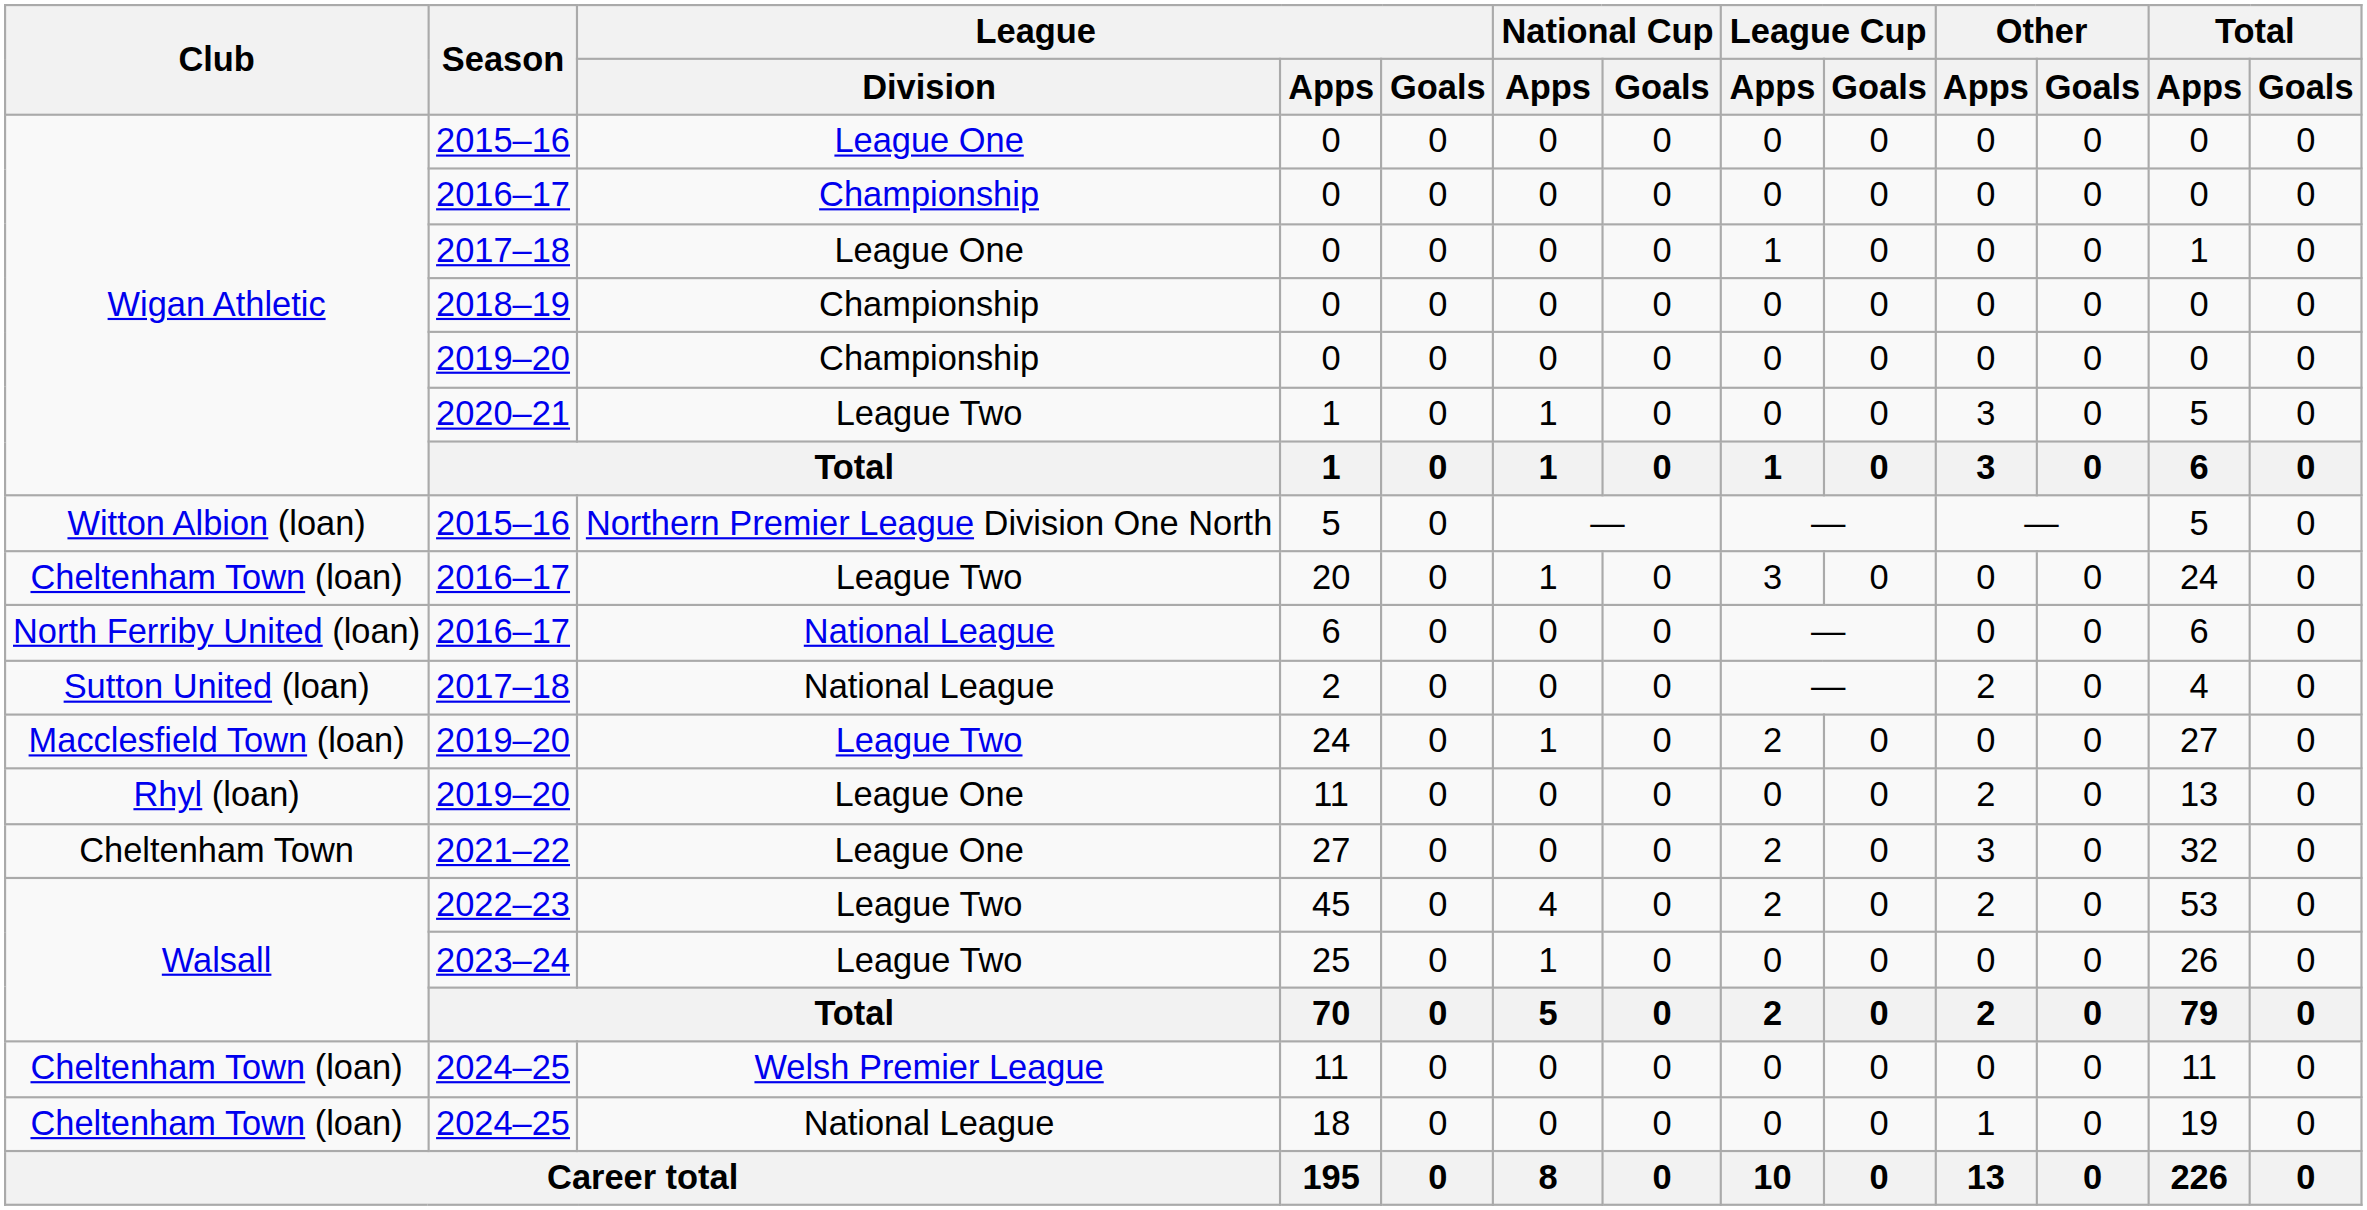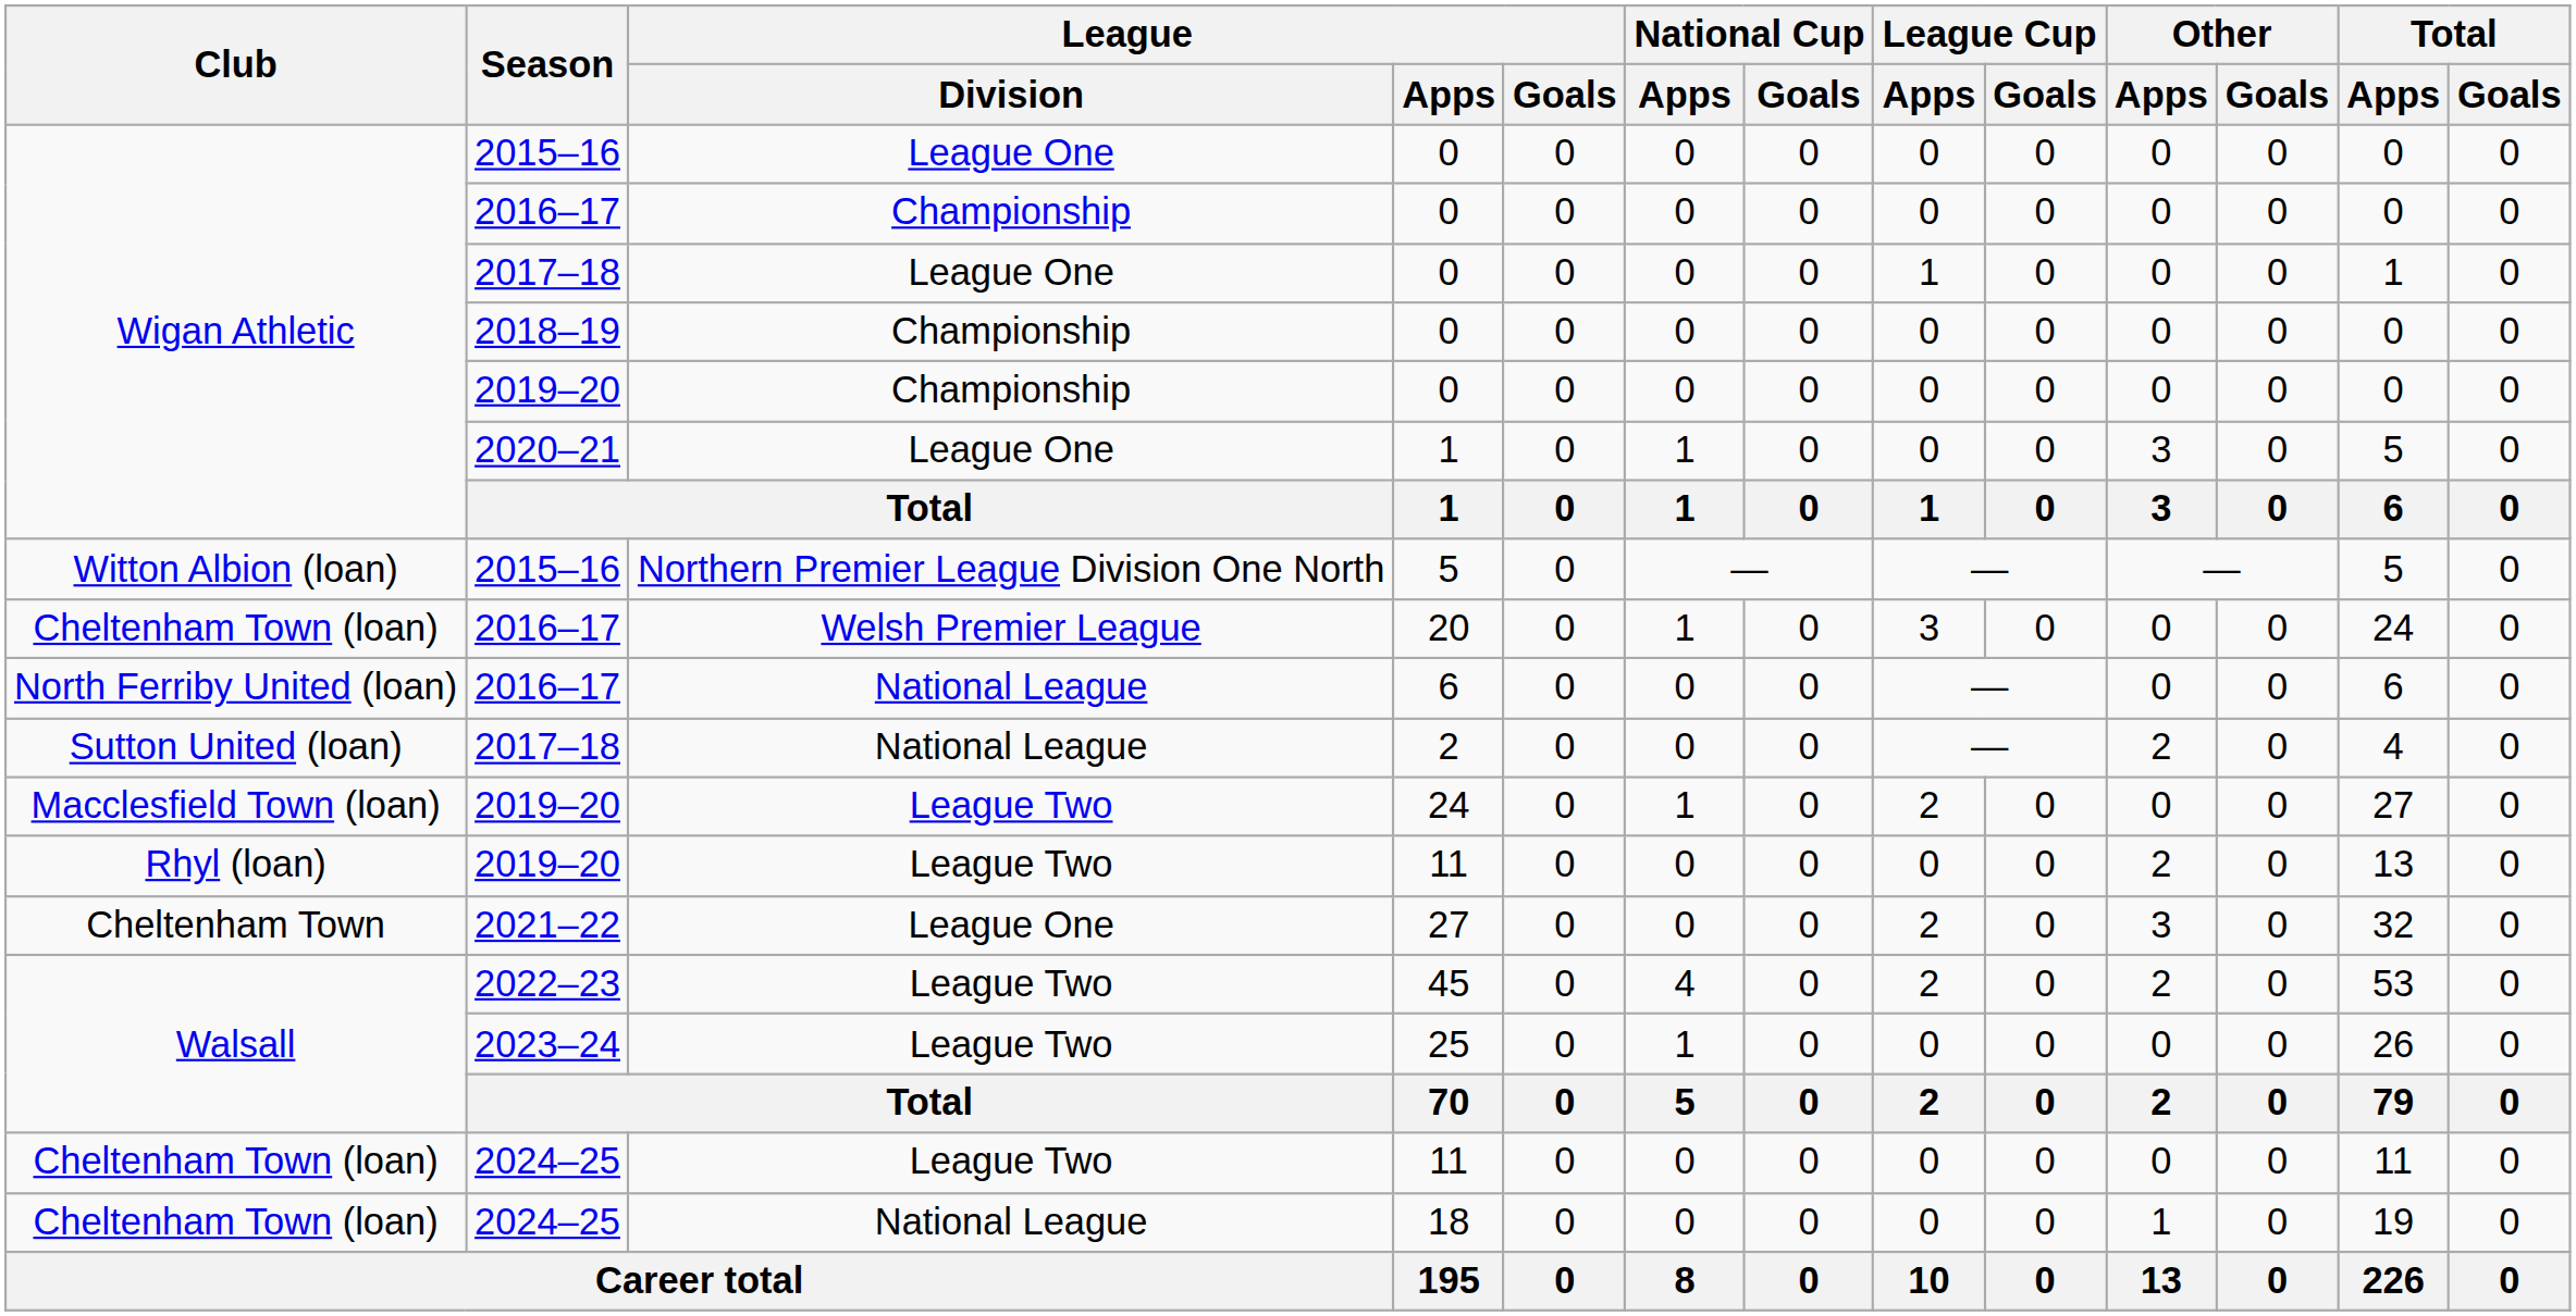 <table class="wikitable" style="text-align: center;">
 <tr>
 <th rowspan="2">Club</th>
 <th rowspan="2">Season</th>
 <th colspan="3">League</th>
 <th colspan="2">National Cup</th>
 <th colspan="2">League Cup</th>
 <th colspan="2">Other</th>
 <th colspan="2">Total</th>
 </tr>
 <tr>
 <th>Division</th>
 <th>Apps</th>
 <th>Goals</th>
 <th>Apps</th>
 <th>Goals</th>
 <th>Apps</th>
 <th>Goals</th>
 <th>Apps</th>
 <th>Goals</th>
 <th>Apps</th>
 <th>Goals</th>
 </tr>
 <tr>
 <td rowspan="7"><a href='#'>Wigan Athletic</a></td>
 <td><a href='#'>2015–16</a></td>
 <td><a href='#'>League One</a></td>
 <td>0</td>
 <td>0</td>
 <td>0</td>
 <td>0</td>
 <td>0</td>
 <td>0</td>
 <td>0</td>
 <td>0</td>
 <td>0</td>
 <td>0</td>
 </tr>
 <tr>
 <td><a href='#'>2016–17</a></td>
 <td><a href='#'>Championship</a></td>
 <td>0</td>
 <td>0</td>
 <td>0</td>
 <td>0</td>
 <td>0</td>
 <td>0</td>
 <td>0</td>
 <td>0</td>
 <td>0</td>
 <td>0</td>
 </tr>
 <tr>
 <td><a href='#'>2017–18</a></td>
 <td>League One</td>
 <td>0</td>
 <td>0</td>
 <td>0</td>
 <td>0</td>
 <td>1</td>
 <td>0</td>
 <td>0</td>
 <td>0</td>
 <td>1</td>
 <td>0</td>
 </tr>
 <tr>
 <td><a href='#'>2018–19</a></td>
 <td>Championship</td>
 <td>0</td>
 <td>0</td>
 <td>0</td>
 <td>0</td>
 <td>0</td>
 <td>0</td>
 <td>0</td>
 <td>0</td>
 <td>0</td>
 <td>0</td>
 </tr>
 <tr>
 <td><a href='#'>2019–20</a></td>
 <td>Championship</td>
 <td>0</td>
 <td>0</td>
 <td>0</td>
 <td>0</td>
 <td>0</td>
 <td>0</td>
 <td>0</td>
 <td>0</td>
 <td>0</td>
 <td>0</td>
 </tr>
 <tr>
 <td><a href='#'>2020–21</a></td>
-<td>League Two</td>
+<td>League One</td>
 <td>1</td>
 <td>0</td>
 <td>1</td>
 <td>0</td>
 <td>0</td>
 <td>0</td>
 <td>3</td>
 <td>0</td>
 <td>5</td>
 <td>0</td>
 </tr>
 <tr>
 <th colspan="2">Total</th>
 <th>1</th>
 <th>0</th>
 <th>1</th>
 <th>0</th>
 <th>1</th>
 <th>0</th>
 <th>3</th>
 <th>0</th>
 <th>6</th>
 <th>0</th>
 </tr>
 <tr>
 <td><a href='#'>Witton Albion</a> (loan)</td>
 <td><a href='#'>2015–16</a></td>
 <td><a href='#'>Northern Premier League</a> Division One North</td>
 <td>5</td>
 <td>0</td>
 <td colspan="2">—</td>
 <td colspan="2">—</td>
 <td colspan="2">—</td>
 <td>5</td>
 <td>0</td>
 </tr>
 <tr>
 <td><a href='#'>Cheltenham Town</a> (loan)</td>
 <td><a href='#'>2016–17</a></td>
-<td>League Two</td>
+<td><a href='#'>Welsh Premier League</a></td>
 <td>20</td>
 <td>0</td>
 <td>1</td>
 <td>0</td>
 <td>3</td>
 <td>0</td>
 <td>0</td>
 <td>0</td>
 <td>24</td>
 <td>0</td>
 </tr>
 <tr>
 <td><a href='#'>North Ferriby United</a> (loan)</td>
 <td><a href='#'>2016–17</a></td>
 <td><a href='#'>National League</a></td>
 <td>6</td>
 <td>0</td>
 <td>0</td>
 <td>0</td>
 <td colspan="2">—</td>
 <td>0</td>
 <td>0</td>
 <td>6</td>
 <td>0</td>
 </tr>
 <tr>
 <td><a href='#'>Sutton United</a> (loan)</td>
 <td><a href='#'>2017–18</a></td>
 <td>National League</td>
 <td>2</td>
 <td>0</td>
 <td>0</td>
 <td>0</td>
 <td colspan="2">—</td>
 <td>2</td>
 <td>0</td>
 <td>4</td>
 <td>0</td>
 </tr>
 <tr>
 <td><a href='#'>Macclesfield Town</a> (loan)</td>
 <td><a href='#'>2019–20</a></td>
 <td><a href='#'>League Two</a></td>
 <td>24</td>
 <td>0</td>
 <td>1</td>
 <td>0</td>
 <td>2</td>
 <td>0</td>
 <td>0</td>
 <td>0</td>
 <td>27</td>
 <td>0</td>
 </tr>
 <tr>
 <td><a href='#'>Rhyl</a> (loan)</td>
 <td><a href='#'>2019–20</a></td>
-<td>League One</td>
+<td>League Two</td>
 <td>11</td>
 <td>0</td>
 <td>0</td>
 <td>0</td>
 <td>0</td>
 <td>0</td>
 <td>2</td>
 <td>0</td>
 <td>13</td>
 <td>0</td>
 </tr>
 <tr>
 <td>Cheltenham Town</td>
 <td><a href='#'>2021–22</a></td>
 <td>League One</td>
 <td>27</td>
 <td>0</td>
 <td>0</td>
 <td>0</td>
 <td>2</td>
 <td>0</td>
 <td>3</td>
 <td>0</td>
 <td>32</td>
 <td>0</td>
 </tr>
 <tr>
 <td rowspan="3"><a href='#'>Walsall</a></td>
 <td><a href='#'>2022–23</a></td>
 <td>League Two</td>
 <td>45</td>
 <td>0</td>
 <td>4</td>
 <td>0</td>
 <td>2</td>
 <td>0</td>
 <td>2</td>
 <td>0</td>
 <td>53</td>
 <td>0</td>
 </tr>
 <tr>
 <td><a href='#'>2023–24</a></td>
 <td>League Two</td>
 <td>25</td>
 <td>0</td>
 <td>1</td>
 <td>0</td>
 <td>0</td>
 <td>0</td>
 <td>0</td>
 <td>0</td>
 <td>26</td>
 <td>0</td>
 </tr>
 <tr>
 <th colspan="2">Total</th>
 <th>70</th>
 <th>0</th>
 <th>5</th>
 <th>0</th>
 <th>2</th>
 <th>0</th>
 <th>2</th>
 <th>0</th>
 <th>79</th>
 <th>0</th>
 </tr>
 <tr>
 <td><a href='#'>Cheltenham Town</a> (loan)</td>
 <td><a href='#'>2024–25</a></td>
-<td><a href='#'>Welsh Premier League</a></td>
+<td>League Two</td>
 <td>11</td>
 <td>0</td>
 <td>0</td>
 <td>0</td>
 <td>0</td>
 <td>0</td>
 <td>0</td>
 <td>0</td>
 <td>11</td>
 <td>0</td>
 </tr>
 <tr>
 <td><a href='#'>Cheltenham Town</a> (loan)</td>
 <td><a href='#'>2024–25</a></td>
 <td>National League</td>
 <td>18</td>
 <td>0</td>
 <td>0</td>
 <td>0</td>
 <td>0</td>
 <td>0</td>
 <td>1</td>
 <td>0</td>
 <td>19</td>
 <td>0</td>
 </tr>
 <tr>
 <th colspan="3">Career total</th>
 <th>195</th>
 <th>0</th>
 <th>8</th>
 <th>0</th>
 <th>10</th>
 <th>0</th>
 <th>13</th>
 <th>0</th>
 <th>226</th>
 <th>0</th>
 </tr>
 </table>
